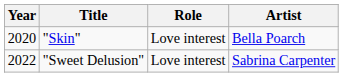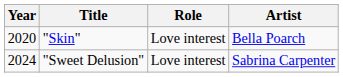 <table class="wikitable">
 <tr>
 <th>Year</th>
 <th>Title</th>
 <th>Role</th>
 <th>Artist</th>
 </tr>
 <tr>
 <td>2020</td>
 <td>"<a href='#'>Skin</a>"</td>
 <td>Love interest</td>
 <td><a href='#'>Bella Poarch</a></td>
 </tr>
 <tr>
-<td>2022</td>
+<td>2024</td>
 <td>"Sweet Delusion"</td>
 <td>Love interest</td>
 <td><a href='#'>Sabrina Carpenter</a></td>
 </tr>
 </table>
